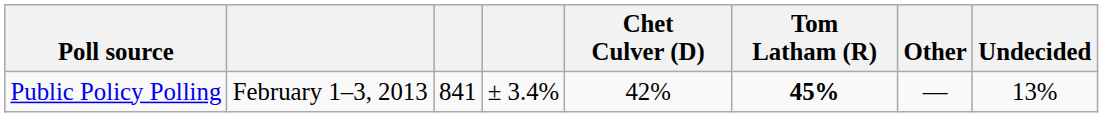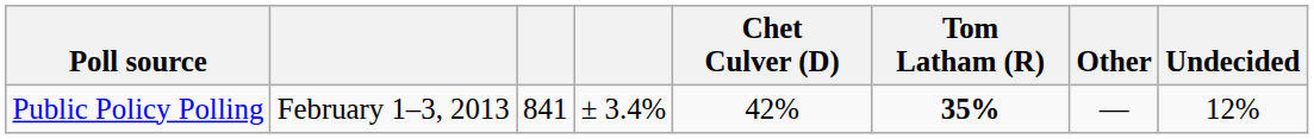 <table class="wikitable" style="text-align:center">
 <tr valign= bottom>
 <th>Poll source</th>
 <th></th>
 <th></th>
 <th></th>
 <th style="width:100px;">Chet<br>Culver (D)</th>
 <th style="width:100px;">Tom<br>Latham (R)</th>
 <th>Other</th>
 <th>Undecided</th>
 </tr>
 <tr>
 <td align=left><a href='#'>Public Policy Polling</a></td>
 <td>February 1–3, 2013</td>
 <td>841</td>
 <td>± 3.4%</td>
 <td>42%</td>
-<td><strong>45%</strong></td>
+<td><strong>35%</strong></td>
 <td>—</td>
-<td>13%</td>
+<td>12%</td>
 </tr>
 </table>
